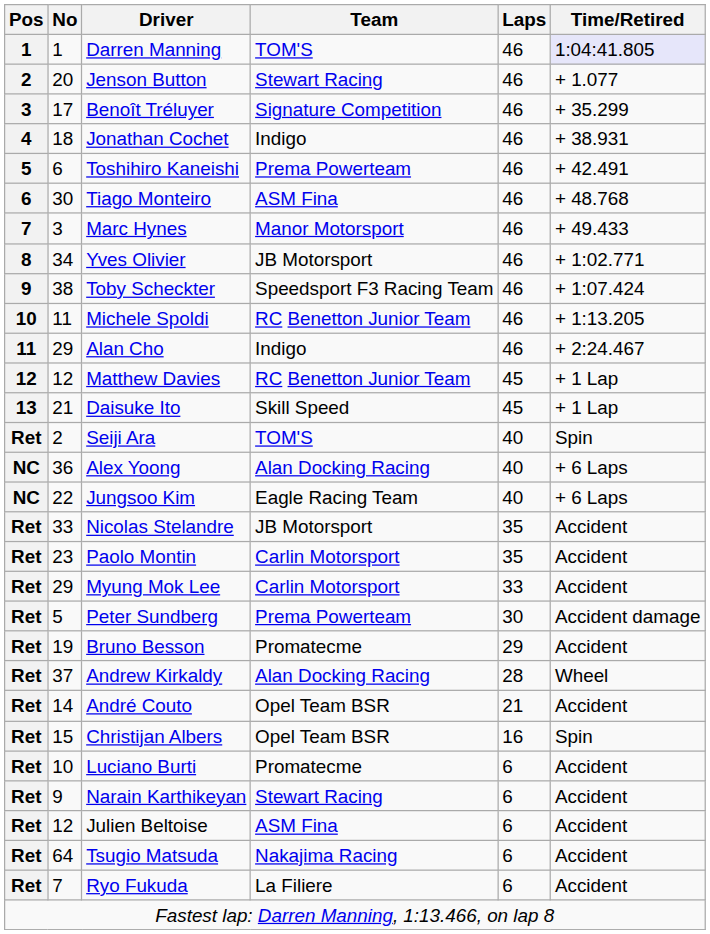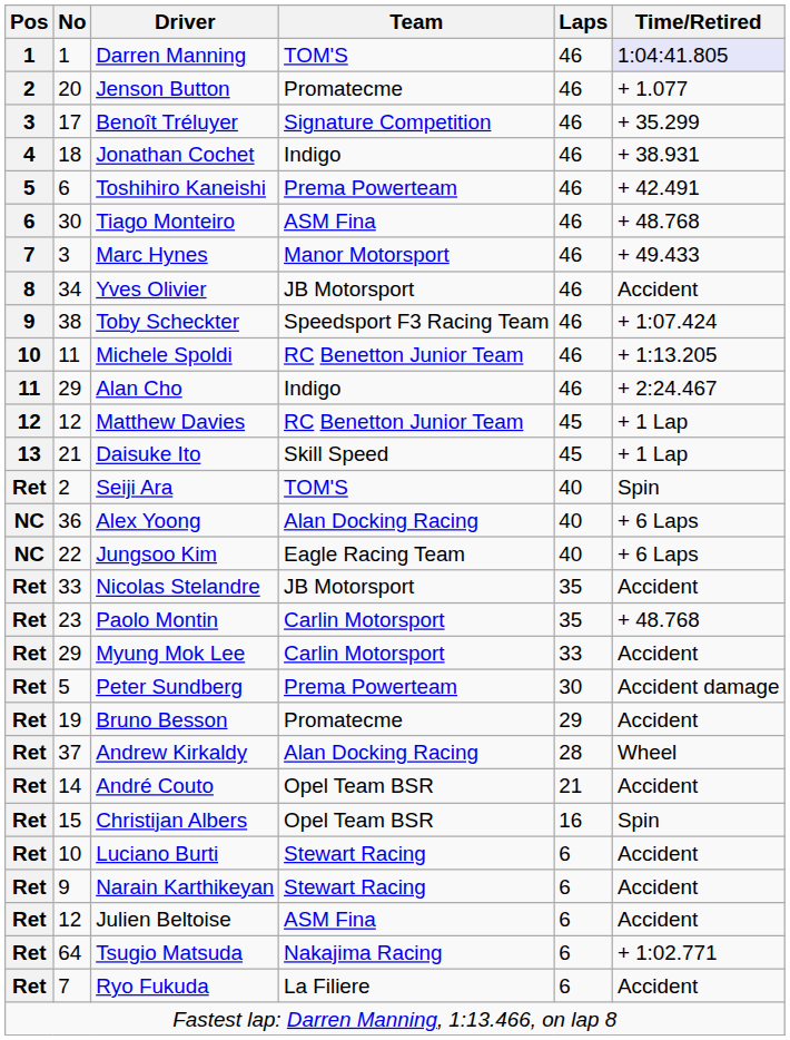 <table class="wikitable" style="font-size: 95%;">
 <tr>
 <th>Pos</th>
 <th>No</th>
 <th>Driver</th>
 <th>Team</th>
 <th>Laps</th>
 <th>Time/Retired</th>
 </tr>
 <tr>
 <th>1</th>
 <td>1</td>
 <td> <a href='#'>Darren Manning</a></td>
 <td><a href='#'>TOM'S</a></td>
 <td>46</td>
 <td style="background: lavender;">1:04:41.805</td>
 </tr>
 <tr>
 <th>2</th>
 <td>20</td>
 <td> <a href='#'>Jenson Button</a></td>
-<td><a href='#'>Stewart Racing</a></td>
+<td>Promatecme</td>
 <td>46</td>
 <td>+ 1.077</td>
 </tr>
 <tr>
 <th>3</th>
 <td>17</td>
 <td> <a href='#'>Benoît Tréluyer</a></td>
 <td><a href='#'>Signature Competition</a></td>
 <td>46</td>
 <td>+ 35.299</td>
 </tr>
 <tr>
 <th>4</th>
 <td>18</td>
 <td> <a href='#'>Jonathan Cochet</a></td>
 <td>Indigo</td>
 <td>46</td>
 <td>+ 38.931</td>
 </tr>
 <tr>
 <th>5</th>
 <td>6</td>
 <td> <a href='#'>Toshihiro Kaneishi</a></td>
 <td><a href='#'>Prema Powerteam</a></td>
 <td>46</td>
 <td>+ 42.491</td>
 </tr>
 <tr>
 <th>6</th>
 <td>30</td>
 <td> <a href='#'>Tiago Monteiro</a></td>
 <td><a href='#'>ASM Fina</a></td>
 <td>46</td>
 <td>+ 48.768</td>
 </tr>
 <tr>
 <th>7</th>
 <td>3</td>
 <td> <a href='#'>Marc Hynes</a></td>
 <td><a href='#'>Manor Motorsport</a></td>
 <td>46</td>
 <td>+ 49.433</td>
 </tr>
 <tr>
 <th>8</th>
 <td>34</td>
 <td> <a href='#'>Yves Olivier</a></td>
 <td>JB Motorsport</td>
 <td>46</td>
-<td>+ 1:02.771</td>
+<td>Accident</td>
 </tr>
 <tr>
 <th>9</th>
 <td>38</td>
 <td> <a href='#'>Toby Scheckter</a></td>
 <td>Speedsport F3 Racing Team</td>
 <td>46</td>
 <td>+ 1:07.424</td>
 </tr>
 <tr>
 <th>10</th>
 <td>11</td>
 <td> <a href='#'>Michele Spoldi</a></td>
 <td><a href='#'>RC</a> <a href='#'>Benetton Junior Team</a></td>
 <td>46</td>
 <td>+ 1:13.205</td>
 </tr>
 <tr>
 <th>11</th>
 <td>29</td>
 <td> <a href='#'>Alan Cho</a></td>
 <td>Indigo</td>
 <td>46</td>
 <td>+ 2:24.467</td>
 </tr>
 <tr>
 <th>12</th>
 <td>12</td>
 <td> <a href='#'>Matthew Davies</a></td>
 <td><a href='#'>RC</a> <a href='#'>Benetton Junior Team</a></td>
 <td>45</td>
 <td>+ 1 Lap</td>
 </tr>
 <tr>
 <th>13</th>
 <td>21</td>
 <td> <a href='#'>Daisuke Ito</a></td>
 <td>Skill Speed</td>
 <td>45</td>
 <td>+ 1 Lap</td>
 </tr>
 <tr>
 <th>Ret</th>
 <td>2</td>
 <td> <a href='#'>Seiji Ara</a></td>
 <td><a href='#'>TOM'S</a></td>
 <td>40</td>
 <td>Spin</td>
 </tr>
 <tr>
 <th>NC</th>
 <td>36</td>
 <td> <a href='#'>Alex Yoong</a></td>
 <td><a href='#'>Alan Docking Racing</a></td>
 <td>40</td>
 <td>+ 6 Laps</td>
 </tr>
 <tr>
 <th>NC</th>
 <td>22</td>
 <td> <a href='#'>Jungsoo Kim</a></td>
 <td>Eagle Racing Team</td>
 <td>40</td>
 <td>+ 6 Laps</td>
 </tr>
 <tr>
 <th>Ret</th>
 <td>33</td>
 <td> <a href='#'>Nicolas Stelandre</a></td>
 <td>JB Motorsport</td>
 <td>35</td>
 <td>Accident</td>
 </tr>
 <tr>
 <th>Ret</th>
 <td>23</td>
 <td> <a href='#'>Paolo Montin</a></td>
 <td><a href='#'>Carlin Motorsport</a></td>
 <td>35</td>
-<td>Accident</td>
+<td>+ 48.768</td>
 </tr>
 <tr>
 <th>Ret</th>
 <td>29</td>
 <td> <a href='#'>Myung Mok Lee</a></td>
 <td><a href='#'>Carlin Motorsport</a></td>
 <td>33</td>
 <td>Accident</td>
 </tr>
 <tr>
 <th>Ret</th>
 <td>5</td>
 <td> <a href='#'>Peter Sundberg</a></td>
 <td><a href='#'>Prema Powerteam</a></td>
 <td>30</td>
 <td>Accident damage</td>
 </tr>
 <tr>
 <th>Ret</th>
 <td>19</td>
 <td> <a href='#'>Bruno Besson</a></td>
 <td>Promatecme</td>
 <td>29</td>
 <td>Accident</td>
 </tr>
 <tr>
 <th>Ret</th>
 <td>37</td>
 <td> <a href='#'>Andrew Kirkaldy</a></td>
 <td><a href='#'>Alan Docking Racing</a></td>
 <td>28</td>
 <td>Wheel</td>
 </tr>
 <tr>
 <th>Ret</th>
 <td>14</td>
 <td> <a href='#'>André Couto</a></td>
 <td>Opel Team BSR</td>
 <td>21</td>
 <td>Accident</td>
 </tr>
 <tr>
 <th>Ret</th>
 <td>15</td>
 <td> <a href='#'>Christijan Albers</a></td>
 <td>Opel Team BSR</td>
 <td>16</td>
 <td>Spin</td>
 </tr>
 <tr>
 <th>Ret</th>
 <td>10</td>
 <td> <a href='#'>Luciano Burti</a></td>
-<td>Promatecme</td>
+<td><a href='#'>Stewart Racing</a></td>
 <td>6</td>
 <td>Accident</td>
 </tr>
 <tr>
 <th>Ret</th>
 <td>9</td>
 <td> <a href='#'>Narain Karthikeyan</a></td>
 <td><a href='#'>Stewart Racing</a></td>
 <td>6</td>
 <td>Accident</td>
 </tr>
 <tr>
 <th>Ret</th>
 <td>12</td>
 <td> Julien Beltoise</td>
 <td><a href='#'>ASM Fina</a></td>
 <td>6</td>
 <td>Accident</td>
 </tr>
 <tr>
 <th>Ret</th>
 <td>64</td>
 <td> <a href='#'>Tsugio Matsuda</a></td>
 <td><a href='#'>Nakajima Racing</a></td>
 <td>6</td>
-<td>Accident</td>
+<td>+ 1:02.771</td>
 </tr>
 <tr>
 <th>Ret</th>
 <td>7</td>
 <td> <a href='#'>Ryo Fukuda</a></td>
 <td>La Filiere</td>
 <td>6</td>
 <td>Accident</td>
 </tr>
 <tr>
 <td colspan=7 align=center><em>Fastest lap: <a href='#'>Darren Manning</a>, 1:13.466,  on lap 8</em></td>
 </tr>
 </table>
